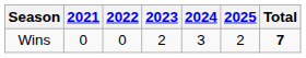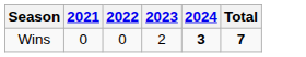 <table class=wikitable style=font-size:96%>
 <tr>
 <th>Season</th>
 <th><a href='#'>2021</a></th>
 <th><a href='#'>2022</a></th>
 <th><a href='#'>2023</a></th>
 <th><a href='#'>2024</a></th>
-<th><a href='#'>2025</a></th>
 <th>Total</th>
 </tr>
 <tr align=center>
 <td>Wins</td>
 <td>0</td>
 <td>0</td>
 <td>2</td>
-<td>3</td>
-<td>2</td>
+<td><strong>3</strong></td>
 <td><strong>7</strong></td>
 </tr>
 </table>
